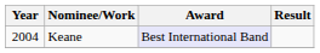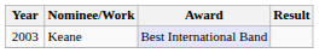 <table class="wikitable">
 <tr>
 <th width="40">Year</th>
 <th>Nominee/Work</th>
 <th>Award</th>
 <th>Result</th>
 </tr>
 <tr>
-<td style="text-align:center;">2004</td>
+<td style="text-align:center;">2003</td>
 <td>Keane</td>
 <td style="background: lavender;">Best International Band</td>
 <td></td>
 </tr>
 <tr>
 </tr>
 </table>
